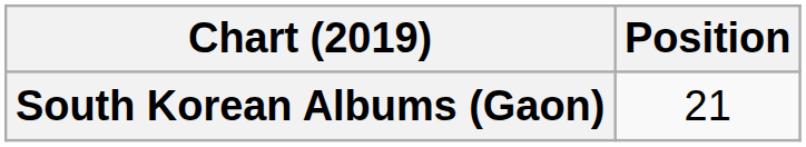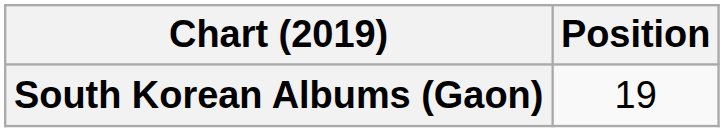 <table class="wikitable plainrowheaders" style="text-align:center">
 <tr>
 <th scope="col">Chart (2019)</th>
 <th scope="col">Position</th>
 </tr>
 <tr>
 <th scope="row">South Korean Albums (Gaon)</th>
-<td>21</td>
+<td>19</td>
 </tr>
 </table>
